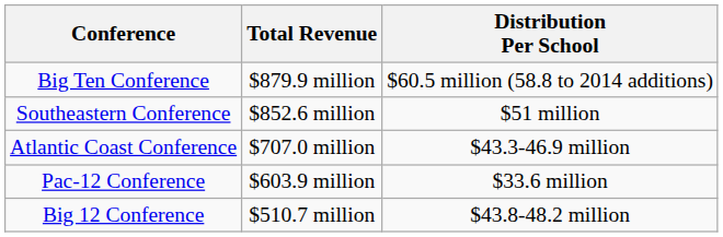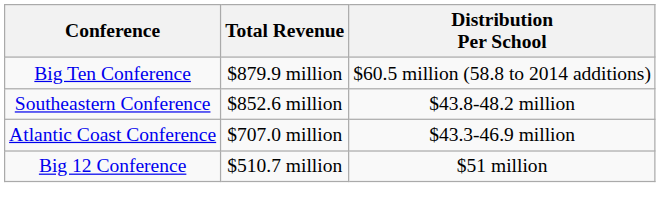 <table class="wikitable sortable" style="text-align:center">
 <tr>
 <th>Conference</th>
 <th>Total Revenue</th>
 <th>Distribution<br>Per School</th>
 </tr>
 <tr>
 <td><a href='#'>Big Ten Conference</a></td>
 <td>$879.9 million</td>
 <td>$60.5 million (58.8 to 2014 additions)</td>
 </tr>
 <tr>
 <td><a href='#'>Southeastern Conference</a></td>
 <td>$852.6 million</td>
-<td>$51 million</td>
+<td>$43.8-48.2 million</td>
 </tr>
 <tr>
 <td><a href='#'>Atlantic Coast Conference</a></td>
 <td>$707.0 million</td>
 <td>$43.3-46.9 million</td>
 </tr>
 <tr>
-<td><a href='#'>Pac-12 Conference</a></td>
-<td>$603.9 million</td>
-<td>$33.6 million</td>
-</tr>
-<tr>
 <td><a href='#'>Big 12 Conference</a></td>
 <td>$510.7 million</td>
-<td>$43.8-48.2 million</td>
+<td>$51 million</td>
 </tr>
 </table>
